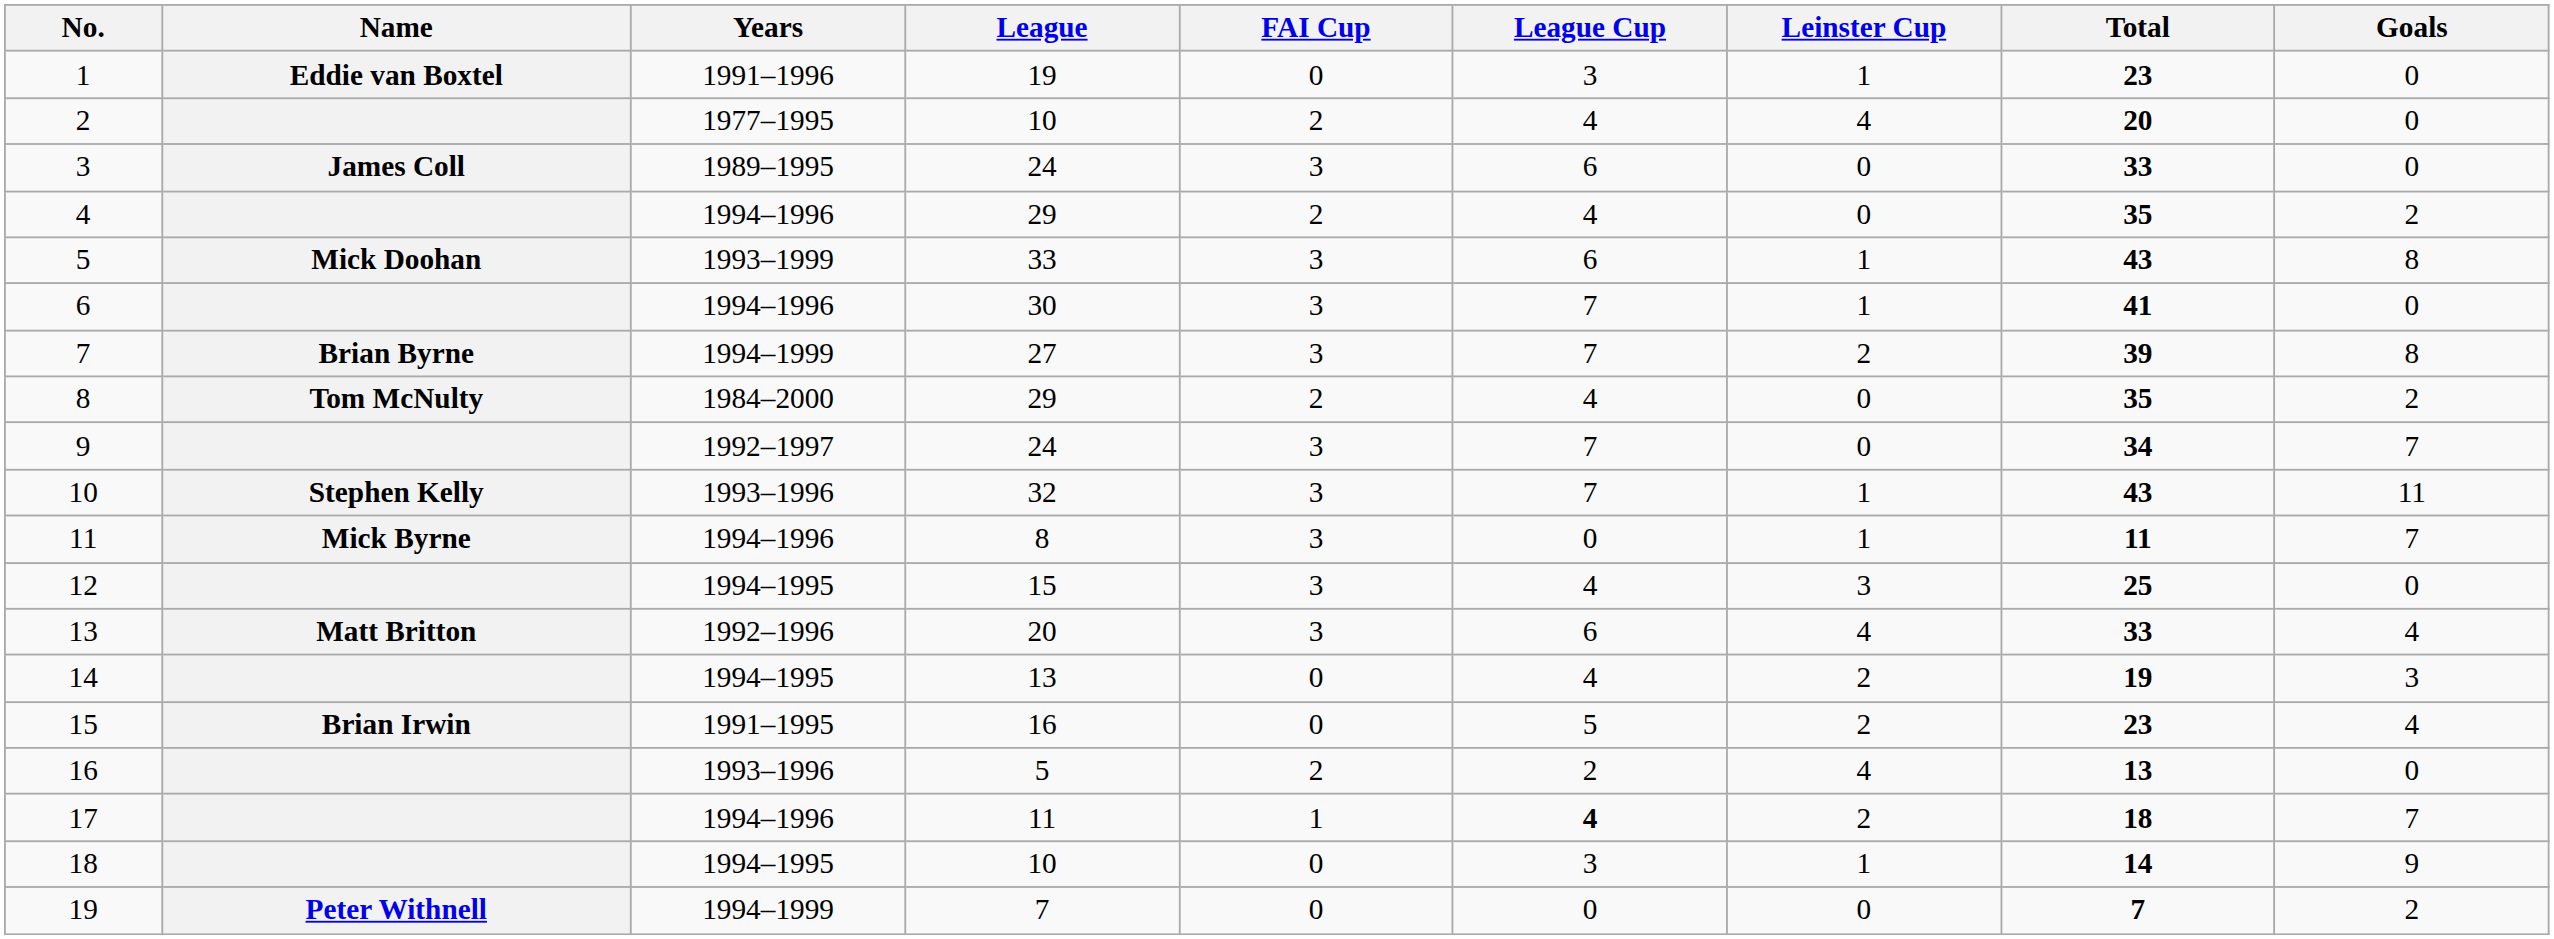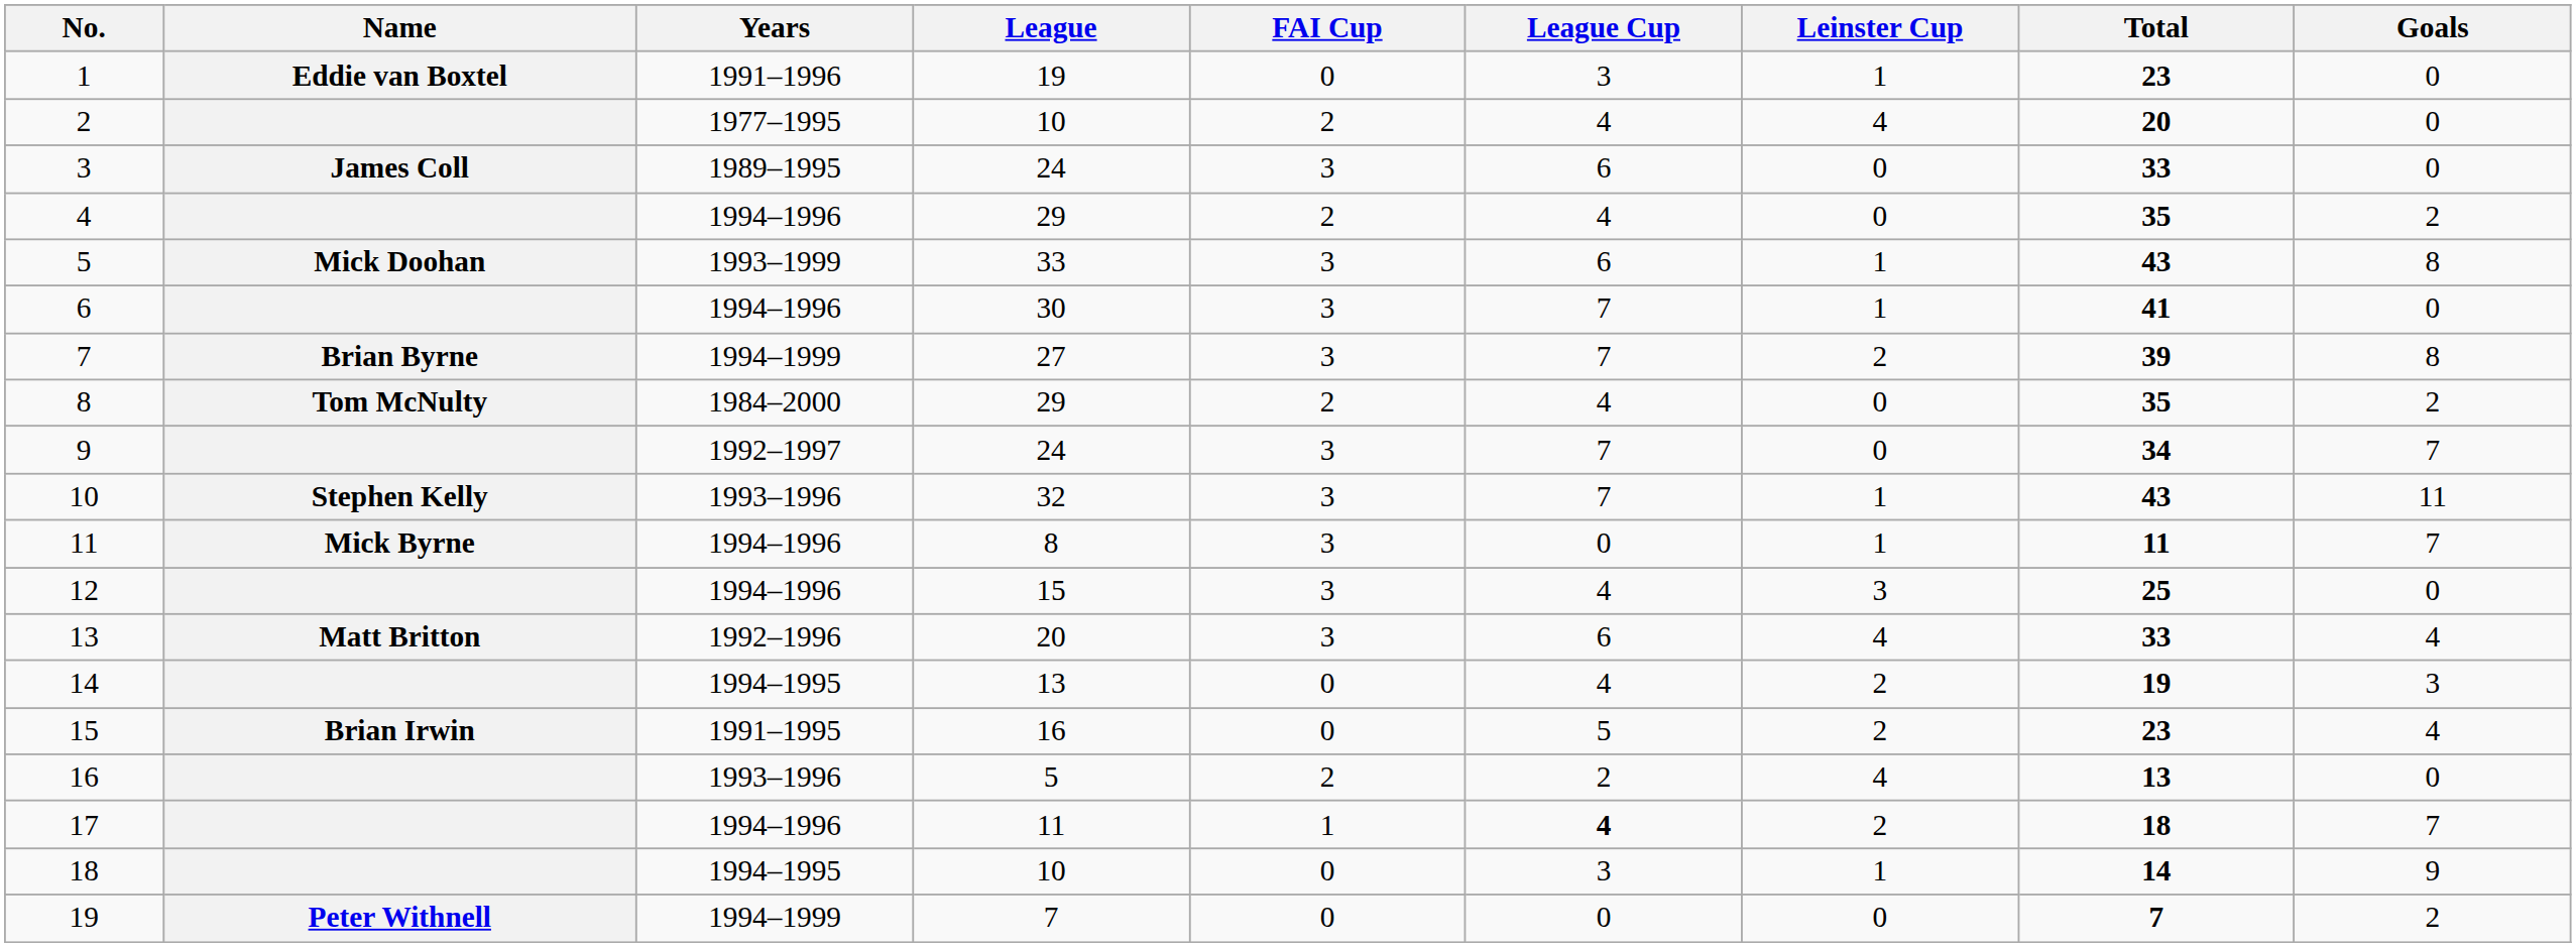 <table class="sortable wikitable plainrowheaders"  style="text-align: center;">
 <tr>
 <th scope="col" style="width:4%;">No.</th>
 <th scope="col" style="width:12%;">Name</th>
 <th scope="col" style="width:7%;">Years</th>
 <th scope="col" style="width:7%;"><a href='#'>League</a></th>
 <th scope="col" style="width:7%;"><a href='#'>FAI Cup</a></th>
 <th scope="col" style="width:7%;"><a href='#'>League Cup</a></th>
 <th scope="col" style="width:7%;"><a href='#'>Leinster Cup</a></th>
 <th scope="col" style="width:7%;"><strong>Total</strong></th>
 <th scope="col" style="width:7%;">Goals</th>
 </tr>
 <tr>
 <td>1</td>
 <th scope="row"> Eddie van Boxtel</th>
 <td>1991–1996</td>
 <td>19</td>
 <td>0</td>
 <td>3</td>
 <td>1</td>
 <td><strong>23</strong></td>
 <td>0</td>
 </tr>
 <tr>
 <td>2</td>
 <th scope="row"> </th>
 <td>1977–1995</td>
 <td>10</td>
 <td>2</td>
 <td>4</td>
 <td>4</td>
 <td><strong>20</strong></td>
 <td>0</td>
 </tr>
 <tr>
 <td>3</td>
 <th scope="row"> James Coll</th>
 <td>1989–1995</td>
 <td>24</td>
 <td>3</td>
 <td>6</td>
 <td>0</td>
 <td><strong>33</strong></td>
 <td>0</td>
 </tr>
 <tr>
 <td>4</td>
 <th scope="row"> </th>
 <td>1994–1996</td>
 <td>29</td>
 <td>2</td>
 <td>4</td>
 <td>0</td>
 <td><strong>35</strong></td>
 <td>2</td>
 </tr>
 <tr>
 <td>5</td>
 <th scope="row"> Mick Doohan</th>
 <td>1993–1999</td>
 <td>33</td>
 <td>3</td>
 <td>6</td>
 <td>1</td>
 <td><strong>43</strong></td>
 <td>8</td>
 </tr>
 <tr>
 <td>6</td>
 <th scope="row"> </th>
 <td>1994–1996</td>
 <td>30</td>
 <td>3</td>
 <td>7</td>
 <td>1</td>
 <td><strong>41</strong></td>
 <td>0</td>
 </tr>
 <tr>
 <td>7</td>
 <th scope="row"> Brian Byrne</th>
 <td>1994–1999</td>
 <td>27</td>
 <td>3</td>
 <td>7</td>
 <td>2</td>
 <td><strong>39</strong></td>
 <td>8</td>
 </tr>
 <tr>
 <td>8</td>
 <th scope="row"> Tom McNulty</th>
 <td>1984–2000</td>
 <td>29</td>
 <td>2</td>
 <td>4</td>
 <td>0</td>
 <td><strong>35</strong></td>
 <td>2</td>
 </tr>
 <tr>
 <td>9</td>
 <th scope="row"> </th>
 <td>1992–1997</td>
 <td>24</td>
 <td>3</td>
 <td>7</td>
 <td>0</td>
 <td><strong>34</strong></td>
 <td>7</td>
 </tr>
 <tr>
 <td>10</td>
 <th scope="row"> Stephen Kelly</th>
 <td>1993–1996</td>
 <td>32</td>
 <td>3</td>
 <td>7</td>
 <td>1</td>
 <td><strong>43</strong></td>
 <td>11</td>
 </tr>
 <tr>
 <td>11</td>
 <th scope="row"> Mick Byrne</th>
 <td>1994–1996</td>
 <td>8</td>
 <td>3</td>
 <td>0</td>
 <td>1</td>
 <td><strong>11</strong></td>
 <td>7</td>
 </tr>
 <tr>
 <td>12</td>
 <th scope="row"> </th>
-<td>1994–1995</td>
+<td>1994–1996</td>
 <td>15</td>
 <td>3</td>
 <td>4</td>
 <td>3</td>
 <td><strong>25</strong></td>
 <td>0</td>
 </tr>
 <tr>
 <td>13</td>
 <th scope="row"> Matt Britton</th>
 <td>1992–1996</td>
 <td>20</td>
 <td>3</td>
 <td>6</td>
 <td>4</td>
 <td><strong>33</strong></td>
 <td>4</td>
 </tr>
 <tr>
 <td>14</td>
 <th scope="row"> </th>
 <td>1994–1995</td>
 <td>13</td>
 <td>0</td>
 <td>4</td>
 <td>2</td>
 <td><strong>19</strong></td>
 <td>3</td>
 </tr>
 <tr>
 <td>15</td>
 <th scope="row"> Brian Irwin</th>
 <td>1991–1995</td>
 <td>16</td>
 <td>0</td>
 <td>5</td>
 <td>2</td>
 <td><strong>23</strong></td>
 <td>4</td>
 </tr>
 <tr>
 <td>16</td>
 <th scope="row"> </th>
 <td>1993–1996</td>
 <td>5</td>
 <td>2</td>
 <td>2</td>
 <td>4</td>
 <td><strong>13</strong></td>
 <td>0</td>
 </tr>
 <tr>
 <td>17</td>
 <th scope="row"> </th>
 <td>1994–1996</td>
 <td>11</td>
 <td>1</td>
 <td><strong>4</strong></td>
 <td>2</td>
 <td><strong>18</strong></td>
 <td>7</td>
 </tr>
 <tr>
 <td>18</td>
 <th scope="row"> </th>
 <td>1994–1995</td>
 <td>10</td>
 <td>0</td>
 <td>3</td>
 <td>1</td>
 <td><strong>14</strong></td>
 <td>9</td>
 </tr>
 <tr>
 <td>19</td>
 <th scope="row"> <a href='#'>Peter Withnell</a></th>
 <td>1994–1999</td>
 <td>7</td>
 <td>0</td>
 <td>0</td>
 <td>0</td>
 <td><strong>7</strong></td>
 <td>2</td>
 </tr>
 <tr>
 </tr>
 </table>
